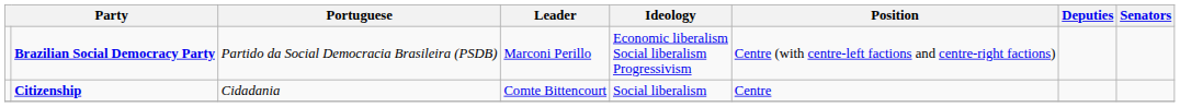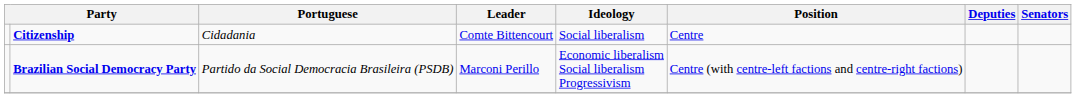 <table class="wikitable" style="font-size:100%">
 <tr>
 <th colspan="2">Party</th>
 <th>Portuguese</th>
 <th>Leader</th>
 <th>Ideology</th>
 <th>Position</th>
 <th><a href='#'>Deputies</a></th>
 <th><a href='#'>Senators</a></th>
 </tr>
 <tr>
 <td></td>
+<td><strong><a href='#'>Citizenship</a></strong></td>
+<td><em>Cidadania</em></td>
+<td><a href='#'>Comte Bittencourt</a></td>
+<td><a href='#'>Social liberalism</a></td>
+<td><a href='#'>Centre</a></td>
+<td></td>
+<td></td>
+</tr>
+<tr>
+<td></td>
 <td><strong><a href='#'>Brazilian Social Democracy Party</a></strong></td>
 <td><em>Partido da Social Democracia Brasileira (PSDB)</em></td>
 <td><a href='#'>Marconi Perillo</a></td>
 <td><a href='#'>Economic liberalism</a><br><a href='#'>Social liberalism</a><br><a href='#'>Progressivism</a></td>
 <td><a href='#'>Centre</a>  (with <a href='#'>centre-left factions</a> and <a href='#'>centre-right factions</a>)</td>
 <td></td>
 <td></td>
 </tr>
 <tr>
-<td></td>
-<td><strong><a href='#'>Citizenship</a></strong></td>
-<td><em>Cidadania</em></td>
-<td><a href='#'>Comte Bittencourt</a></td>
-<td><a href='#'>Social liberalism</a></td>
-<td><a href='#'>Centre</a></td>
-<td></td>
-<td></td>
-</tr>
-<tr>
 </tr>
 </table>
